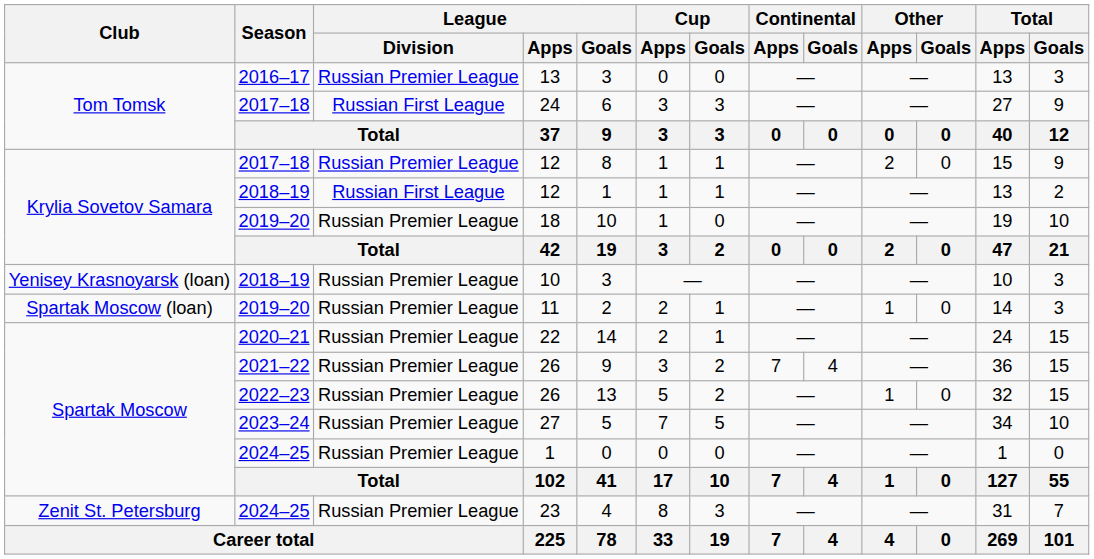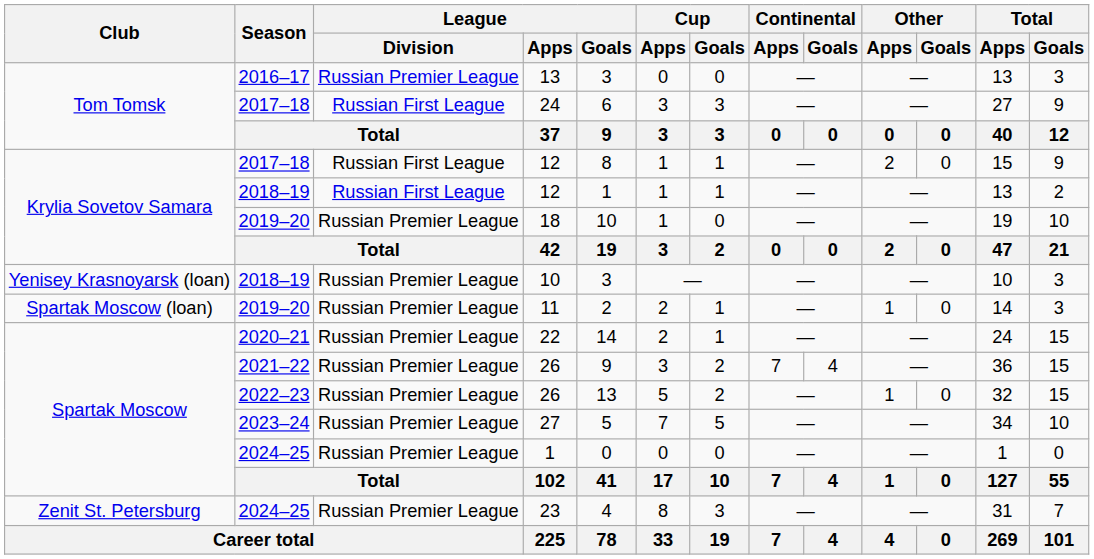 <table class="wikitable" style="text-align:center">
 <tr>
 <th rowspan="2">Club</th>
 <th rowspan="2">Season</th>
 <th colspan="3">League</th>
 <th colspan="2">Cup</th>
 <th colspan="2">Continental</th>
 <th colspan="2">Other</th>
 <th colspan="2">Total</th>
 </tr>
 <tr>
 <th>Division</th>
 <th>Apps</th>
 <th>Goals</th>
 <th>Apps</th>
 <th>Goals</th>
 <th>Apps</th>
 <th>Goals</th>
 <th>Apps</th>
 <th>Goals</th>
 <th>Apps</th>
 <th>Goals</th>
 </tr>
 <tr>
 <td rowspan="3"><a href='#'>Tom Tomsk</a></td>
 <td><a href='#'>2016–17</a></td>
 <td><a href='#'>Russian Premier League</a></td>
 <td>13</td>
 <td>3</td>
 <td>0</td>
 <td>0</td>
 <td colspan="2">—</td>
 <td colspan="2">—</td>
 <td>13</td>
 <td>3</td>
 </tr>
 <tr>
 <td><a href='#'>2017–18</a></td>
 <td><a href='#'>Russian First League</a></td>
 <td>24</td>
 <td>6</td>
 <td>3</td>
 <td>3</td>
 <td colspan="2">—</td>
 <td colspan="2">—</td>
 <td>27</td>
 <td>9</td>
 </tr>
 <tr>
 <th colspan="2">Total</th>
 <th>37</th>
 <th>9</th>
 <th>3</th>
 <th>3</th>
 <th>0</th>
 <th>0</th>
 <th>0</th>
 <th>0</th>
 <th>40</th>
 <th>12</th>
 </tr>
 <tr>
 <td rowspan="4"><a href='#'>Krylia Sovetov Samara</a></td>
 <td><a href='#'>2017–18</a></td>
-<td><a href='#'>Russian Premier League</a></td>
+<td>Russian First League</td>
 <td>12</td>
 <td>8</td>
 <td>1</td>
 <td>1</td>
 <td colspan="2">—</td>
 <td>2</td>
 <td>0</td>
 <td>15</td>
 <td>9</td>
 </tr>
 <tr>
 <td><a href='#'>2018–19</a></td>
 <td><a href='#'>Russian First League</a></td>
 <td>12</td>
 <td>1</td>
 <td>1</td>
 <td>1</td>
 <td colspan="2">—</td>
 <td colspan="2">—</td>
 <td>13</td>
 <td>2</td>
 </tr>
 <tr>
 <td><a href='#'>2019–20</a></td>
 <td>Russian Premier League</td>
 <td>18</td>
 <td>10</td>
 <td>1</td>
 <td>0</td>
 <td colspan="2">—</td>
 <td colspan="2">—</td>
 <td>19</td>
 <td>10</td>
 </tr>
 <tr>
 <th colspan="2">Total</th>
 <th>42</th>
 <th>19</th>
 <th>3</th>
 <th>2</th>
 <th>0</th>
 <th>0</th>
 <th>2</th>
 <th>0</th>
 <th>47</th>
 <th>21</th>
 </tr>
 <tr>
 <td><a href='#'>Yenisey Krasnoyarsk</a> (loan)</td>
 <td><a href='#'>2018–19</a></td>
 <td>Russian Premier League</td>
 <td>10</td>
 <td>3</td>
 <td colspan="2">—</td>
 <td colspan="2">—</td>
 <td colspan="2">—</td>
 <td>10</td>
 <td>3</td>
 </tr>
 <tr>
 <td><a href='#'>Spartak Moscow</a> (loan)</td>
 <td><a href='#'>2019–20</a></td>
 <td>Russian Premier League</td>
 <td>11</td>
 <td>2</td>
 <td>2</td>
 <td>1</td>
 <td colspan="2">—</td>
 <td>1</td>
 <td>0</td>
 <td>14</td>
 <td>3</td>
 </tr>
 <tr>
 <td rowspan="6"><a href='#'>Spartak Moscow</a></td>
 <td><a href='#'>2020–21</a></td>
 <td>Russian Premier League</td>
 <td>22</td>
 <td>14</td>
 <td>2</td>
 <td>1</td>
 <td colspan="2">—</td>
 <td colspan="2">—</td>
 <td>24</td>
 <td>15</td>
 </tr>
 <tr>
 <td><a href='#'>2021–22</a></td>
 <td>Russian Premier League</td>
 <td>26</td>
 <td>9</td>
 <td>3</td>
 <td>2</td>
 <td>7</td>
 <td>4</td>
 <td colspan="2">—</td>
 <td>36</td>
 <td>15</td>
 </tr>
 <tr>
 <td><a href='#'>2022–23</a></td>
 <td>Russian Premier League</td>
 <td>26</td>
 <td>13</td>
 <td>5</td>
 <td>2</td>
 <td colspan="2">—</td>
 <td>1</td>
 <td>0</td>
 <td>32</td>
 <td>15</td>
 </tr>
 <tr>
 <td><a href='#'>2023–24</a></td>
 <td>Russian Premier League</td>
 <td>27</td>
 <td>5</td>
 <td>7</td>
 <td>5</td>
 <td colspan="2">—</td>
 <td colspan="2">—</td>
 <td>34</td>
 <td>10</td>
 </tr>
 <tr>
 <td><a href='#'>2024–25</a></td>
 <td>Russian Premier League</td>
 <td>1</td>
 <td>0</td>
 <td>0</td>
 <td>0</td>
 <td colspan="2">—</td>
 <td colspan="2">—</td>
 <td>1</td>
 <td>0</td>
 </tr>
 <tr>
 <th colspan="2">Total</th>
 <th>102</th>
 <th>41</th>
 <th>17</th>
 <th>10</th>
 <th>7</th>
 <th>4</th>
 <th>1</th>
 <th>0</th>
 <th>127</th>
 <th>55</th>
 </tr>
 <tr>
 <td><a href='#'>Zenit St. Petersburg</a></td>
 <td><a href='#'>2024–25</a></td>
 <td>Russian Premier League</td>
 <td>23</td>
 <td>4</td>
 <td>8</td>
 <td>3</td>
 <td colspan="2">—</td>
 <td colspan="2">—</td>
 <td>31</td>
 <td>7</td>
 </tr>
 <tr>
 <th colspan="3">Career total</th>
 <th>225</th>
 <th>78</th>
 <th>33</th>
 <th>19</th>
 <th>7</th>
 <th>4</th>
 <th>4</th>
 <th>0</th>
 <th>269</th>
 <th>101</th>
 </tr>
 </table>
